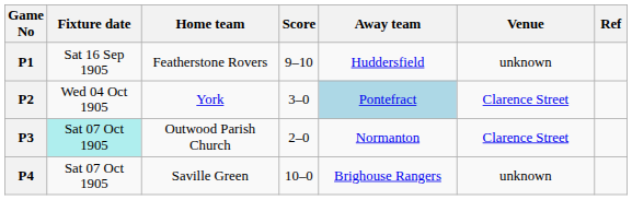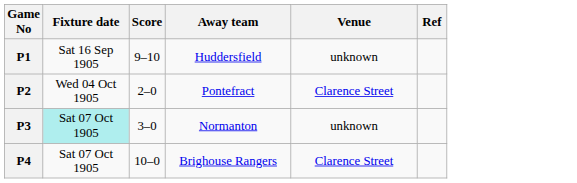 <table class="wikitable" style="text-align:center;">
 <tr>
 <th width=20 abbr="No" scope="col">Game No</th>
 <th width=100 abbr="Date" scope="col">Fixture date</th>
-<th width=150 abbr="Home team" scope="col">Home team</th>
 <th width=20 abbr="Score" scope="col">Score</th>
 <th width=150 abbr="Away team" scope="col">Away team</th>
 <th width=150 abbr="Venue" scope="col">Venue</th>
 <th width=30 abbr="Ref" scope="col">Ref</th>
 </tr>
 <tr>
 <th scope="row">P1</th>
 <td>Sat 16 Sep 1905</td>
-<td>Featherstone Rovers</td>
 <td>9–10</td>
 <td><a href='#'>Huddersfield</a></td>
 <td>unknown</td>
 <td></td>
 </tr>
 <tr>
 <th scope="row">P2</th>
 <td>Wed 04 Oct 1905</td>
-<td><a href='#'>York</a></td>
-<td>3–0</td>
-<td style="background: lightblue;"><a href='#'>Pontefract</a></td>
+<td>2–0</td>
+<td><a href='#'>Pontefract</a></td>
 <td><a href='#'>Clarence Street</a></td>
 <td></td>
 </tr>
 <tr>
 <th scope="row">P3</th>
 <td style="background: paleturquoise;">Sat 07 Oct 1905</td>
-<td>Outwood Parish Church</td>
-<td>2–0</td>
+<td>3–0</td>
 <td><a href='#'>Normanton</a></td>
-<td><a href='#'>Clarence Street</a></td>
+<td>unknown</td>
 <td></td>
 </tr>
 <tr>
 <th scope="row">P4</th>
 <td>Sat 07 Oct 1905</td>
-<td>Saville Green</td>
 <td>10–0</td>
 <td><a href='#'>Brighouse Rangers</a></td>
-<td>unknown</td>
+<td><a href='#'>Clarence Street</a></td>
 <td></td>
 </tr>
 </table>
